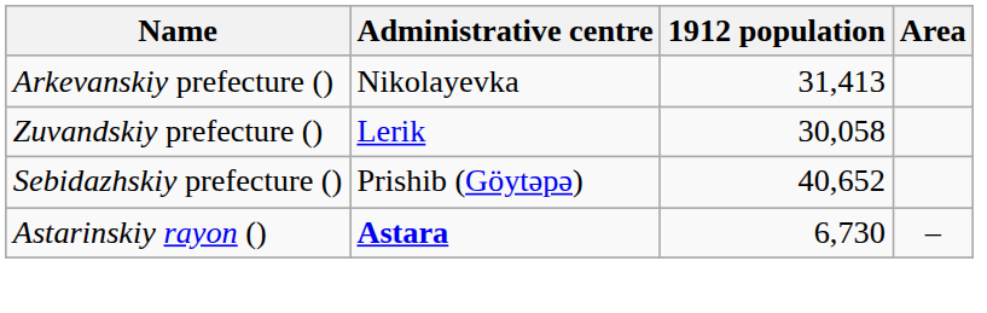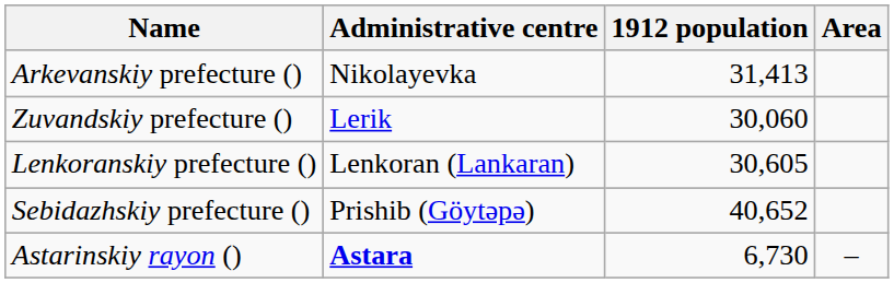 <table class="wikitable sortable">
 <tr>
 <th>Name</th>
 <th>Administrative centre</th>
 <th>1912 population</th>
 <th>Area</th>
 </tr>
 <tr>
 <td><em>Arkevanskiy</em> prefecture ()</td>
 <td>Nikolayevka</td>
 <td align="right">31,413</td>
 <td></td>
 </tr>
 <tr>
 <td><em>Zuvandskiy</em> prefecture ()</td>
 <td><a href='#'>Lerik</a></td>
-<td align="right">30,058</td>
+<td align="right">30,060</td>
+<td></td>
+</tr>
+<tr>
+<td><em>Lenkoranskiy</em> prefecture ()</td>
+<td>Lenkoran (<a href='#'>Lankaran</a>)</td>
+<td align="right">30,605</td>
 <td></td>
 </tr>
 <tr>
 <td><em>Sebidazhskiy</em> prefecture ()</td>
 <td>Prishib (<a href='#'>Göytəpə</a>)</td>
 <td align="right">40,652</td>
 <td></td>
 </tr>
 <tr>
 <td><em>Astarinskiy <a href='#'>rayon</a></em> ()</td>
 <td><strong><a href='#'>Astara</a></strong></td>
 <td align="right">6,730</td>
 <td align="center">–</td>
 </tr>
 </table>
